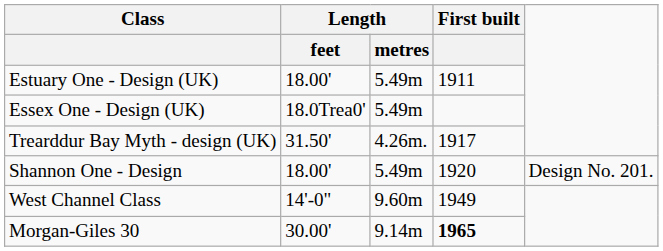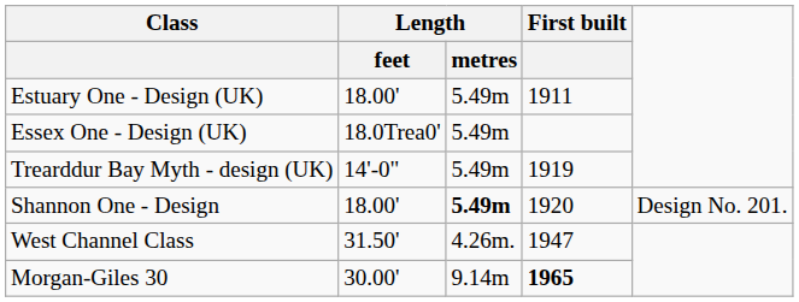 <table class=wikitable>
 <tr>
 <th>Class</th>
 <th colspan=2>Length</th>
 <th>First built</th>
 </tr>
 <tr>
 <th></th>
 <th>feet</th>
 <th>metres</th>
 <th></th>
 </tr>
 <tr>
 <td>Estuary One - Design (UK)</td>
 <td>18.00'</td>
 <td>5.49m</td>
 <td>1911</td>
 </tr>
 <tr>
 <td>Essex One - Design (UK)</td>
 <td>18.0Trea0'</td>
 <td>5.49m</td>
 <td 1919></td>
 </tr>
 <tr>
 <td>Trearddur Bay Myth - design (UK)</td>
-<td>31.50'</td>
-<td>4.26m.</td>
-<td>1917</td>
+<td>14'-0"</td>
+<td>5.49m</td>
+<td>1919</td>
 </tr>
 <tr>
 <td>Shannon One - Design</td>
 <td>18.00'</td>
-<td>5.49m</td>
+<td><strong>5.49m</strong></td>
 <td>1920</td>
 <td>Design No. 201.</td>
 </tr>
 <tr>
 <td>West Channel Class</td>
-<td>14'-0"</td>
-<td>9.60m</td>
-<td>1949</td>
+<td>31.50'</td>
+<td>4.26m.</td>
+<td>1947</td>
 </tr>
 <tr>
 <td>Morgan-Giles 30</td>
 <td>30.00'</td>
 <td>9.14m</td>
 <td><strong>1965</strong></td>
 </tr>
 </table>
